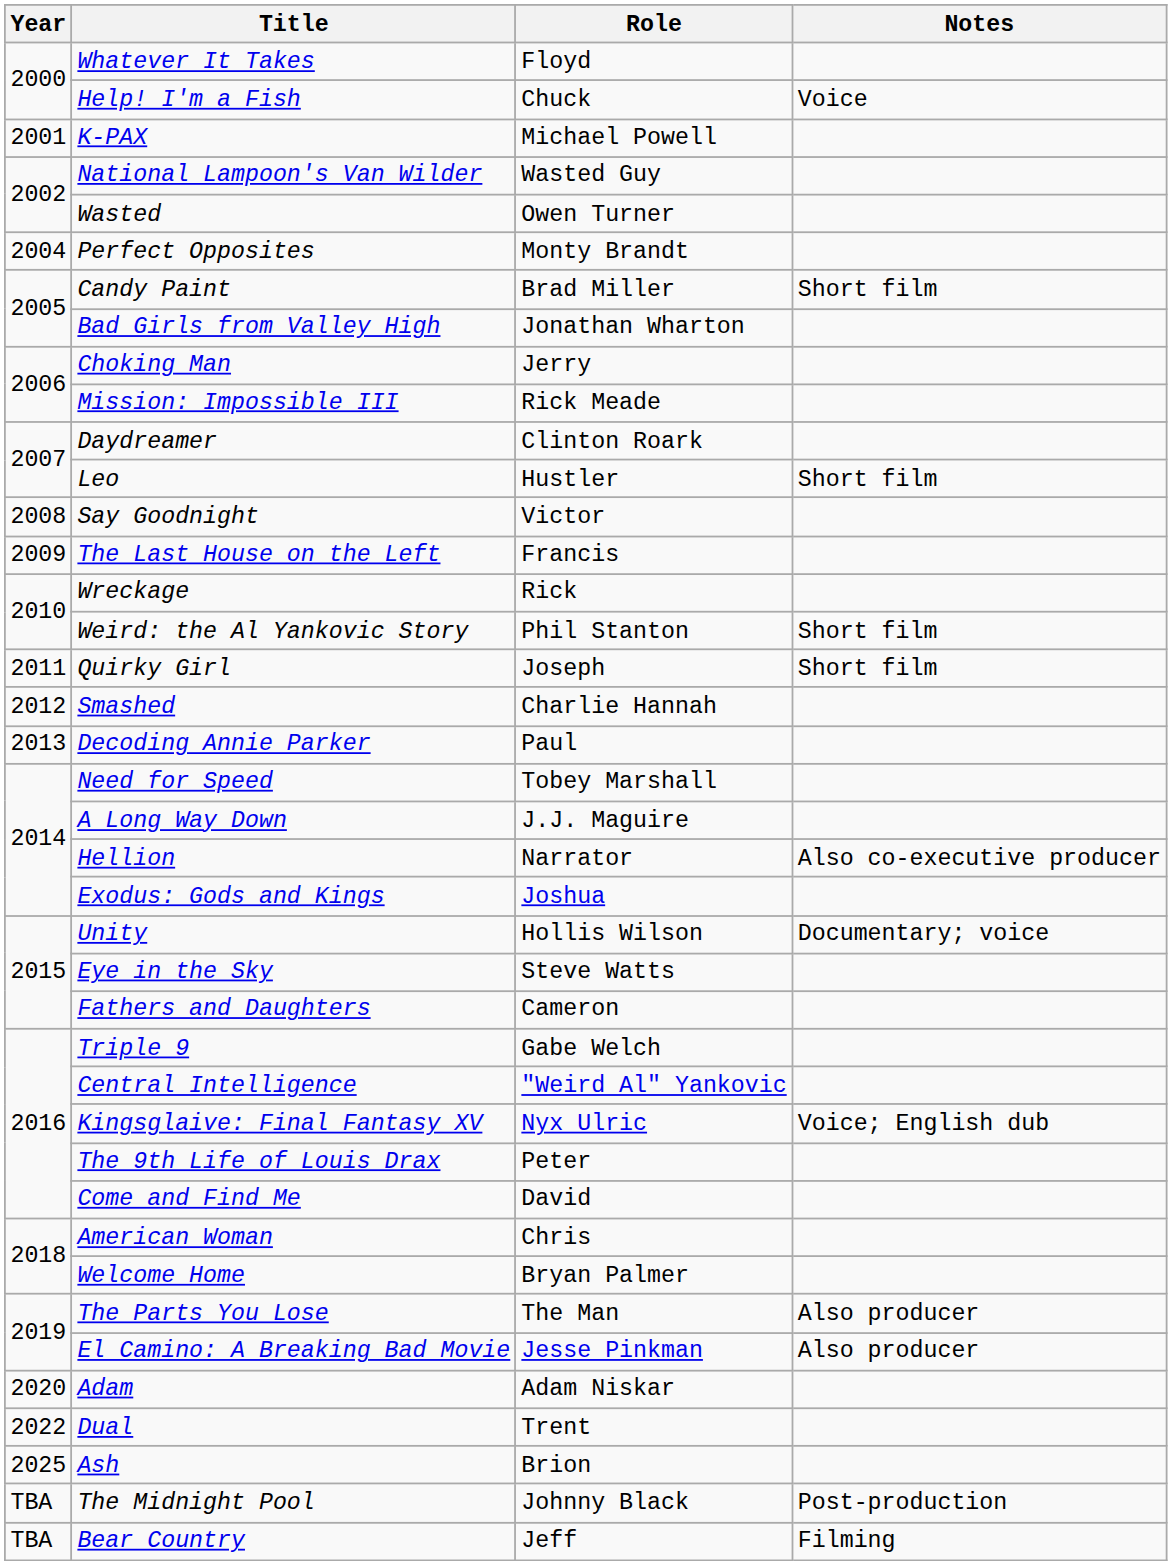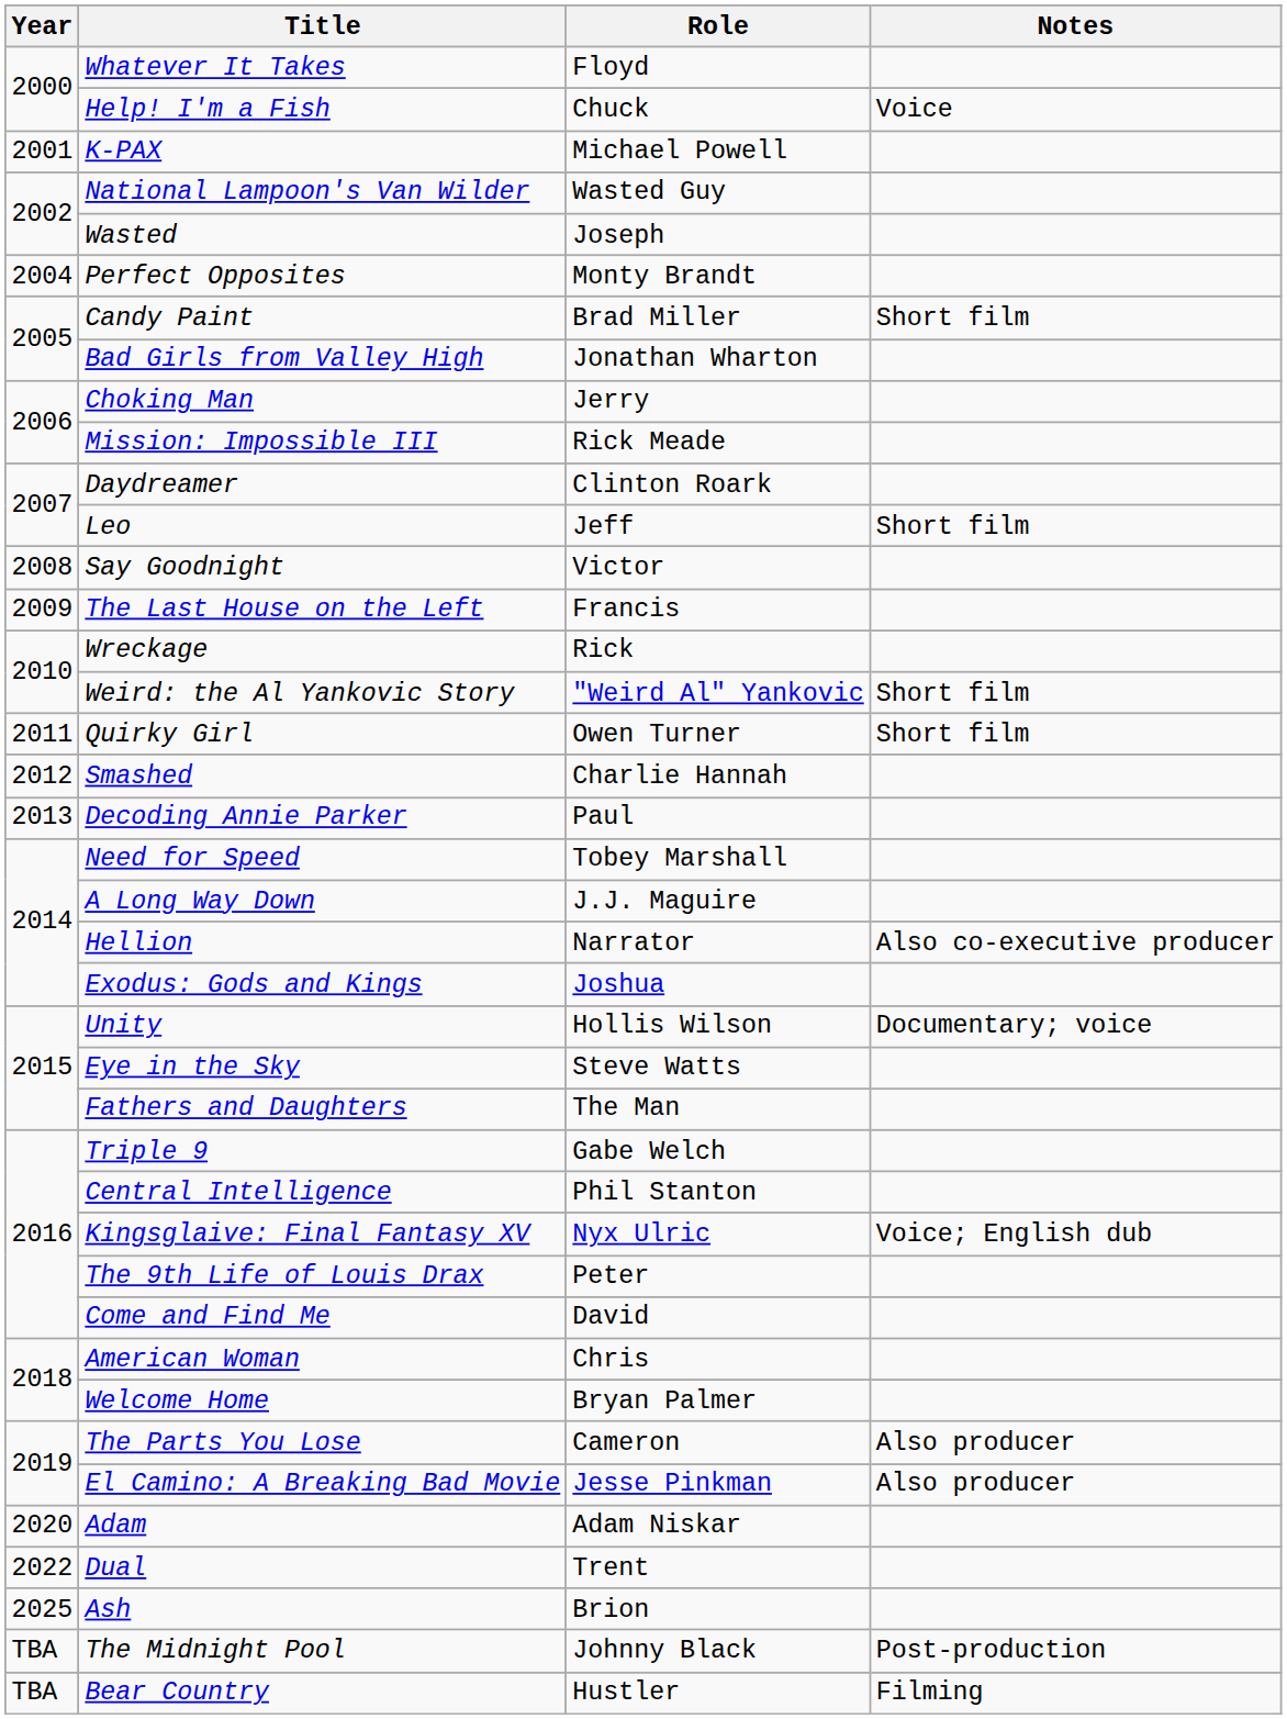 <table class="wikitable sortable">
 <tr>
 <th>Year</th>
 <th>Title</th>
 <th>Role</th>
 <th>Notes</th>
 </tr>
 <tr>
 <td rowspan=2>2000</td>
 <td><em><a href='#'>Whatever It Takes</a></em></td>
 <td>Floyd</td>
 <td></td>
 </tr>
 <tr>
 <td><em><a href='#'>Help! I'm a Fish</a></em></td>
 <td>Chuck</td>
 <td>Voice</td>
 </tr>
 <tr>
 <td>2001</td>
 <td><em><a href='#'>K-PAX</a></em></td>
 <td>Michael Powell</td>
 <td></td>
 </tr>
 <tr>
 <td rowspan=2>2002</td>
 <td><em><a href='#'>National Lampoon's Van Wilder</a></em></td>
 <td>Wasted Guy</td>
 <td></td>
 </tr>
 <tr>
 <td><em>Wasted</em></td>
-<td>Owen Turner</td>
+<td>Joseph</td>
 <td></td>
 </tr>
 <tr>
 <td>2004</td>
 <td><em>Perfect Opposites</em></td>
 <td>Monty Brandt</td>
 <td></td>
 </tr>
 <tr>
 <td rowspan=2>2005</td>
 <td><em>Candy Paint</em></td>
 <td>Brad Miller</td>
 <td>Short film</td>
 </tr>
 <tr>
 <td><em><a href='#'>Bad Girls from Valley High</a></em></td>
 <td>Jonathan Wharton</td>
 <td></td>
 </tr>
 <tr>
 <td rowspan=2>2006</td>
 <td><em><a href='#'>Choking Man</a></em></td>
 <td>Jerry</td>
 <td></td>
 </tr>
 <tr>
 <td><em><a href='#'>Mission: Impossible III</a></em></td>
 <td>Rick Meade</td>
 <td></td>
 </tr>
 <tr>
 <td rowspan=2>2007</td>
 <td><em>Daydreamer</em></td>
 <td>Clinton Roark</td>
 <td></td>
 </tr>
 <tr>
 <td><em>Leo</em></td>
-<td>Hustler</td>
+<td>Jeff</td>
 <td>Short film</td>
 </tr>
 <tr>
 <td>2008</td>
 <td><em>Say Goodnight</em></td>
 <td>Victor</td>
 <td></td>
 </tr>
 <tr>
 <td>2009</td>
 <td><em><a href='#'>The Last House on the Left</a></em></td>
 <td>Francis</td>
 <td></td>
 </tr>
 <tr>
 <td rowspan=2>2010</td>
 <td><em>Wreckage</em></td>
 <td>Rick</td>
 <td></td>
 </tr>
 <tr>
 <td><em>Weird: the Al Yankovic Story</em></td>
-<td>Phil Stanton</td>
+<td><a href='#'>"Weird Al" Yankovic</a></td>
 <td>Short film</td>
 </tr>
 <tr>
 <td>2011</td>
 <td><em>Quirky Girl</em></td>
-<td>Joseph</td>
+<td>Owen Turner</td>
 <td>Short film</td>
 </tr>
 <tr>
 <td>2012</td>
 <td><em><a href='#'>Smashed</a></em></td>
 <td>Charlie Hannah</td>
 <td></td>
 </tr>
 <tr>
 <td>2013</td>
 <td><em><a href='#'>Decoding Annie Parker</a></em></td>
 <td>Paul</td>
 <td></td>
 </tr>
 <tr>
 <td rowspan=4>2014</td>
 <td><em><a href='#'>Need for Speed</a></em></td>
 <td>Tobey Marshall</td>
 <td></td>
 </tr>
 <tr>
 <td><em><a href='#'>A Long Way Down</a></em></td>
 <td>J.J. Maguire</td>
 <td></td>
 </tr>
 <tr>
 <td><em><a href='#'>Hellion</a></em></td>
 <td>Narrator</td>
 <td>Also co-executive producer</td>
 </tr>
 <tr>
 <td><em><a href='#'>Exodus: Gods and Kings</a></em></td>
 <td><a href='#'>Joshua</a></td>
 <td></td>
 </tr>
 <tr>
 <td rowspan=3>2015</td>
 <td><em><a href='#'>Unity</a></em></td>
 <td>Hollis Wilson</td>
 <td>Documentary; voice</td>
 </tr>
 <tr>
 <td><em><a href='#'>Eye in the Sky</a></em></td>
 <td>Steve Watts</td>
 <td></td>
 </tr>
 <tr>
 <td><em><a href='#'>Fathers and Daughters</a></em></td>
-<td>Cameron</td>
+<td>The Man</td>
 <td></td>
 </tr>
 <tr>
 <td rowspan=5>2016</td>
 <td><em><a href='#'>Triple 9</a></em></td>
 <td>Gabe Welch</td>
 <td></td>
 </tr>
 <tr>
 <td><em><a href='#'>Central Intelligence</a></em></td>
-<td><a href='#'>"Weird Al" Yankovic</a></td>
+<td>Phil Stanton</td>
 <td></td>
 </tr>
 <tr>
 <td><em><a href='#'>Kingsglaive: Final Fantasy XV</a></em></td>
 <td><a href='#'>Nyx Ulric</a></td>
 <td>Voice; English dub</td>
 </tr>
 <tr>
 <td><em><a href='#'>The 9th Life of Louis Drax</a></em></td>
 <td>Peter</td>
 <td></td>
 </tr>
 <tr>
 <td><em><a href='#'>Come and Find Me</a></em></td>
 <td>David</td>
 <td></td>
 </tr>
 <tr>
 <td rowspan=2>2018</td>
 <td><em><a href='#'>American Woman</a></em></td>
 <td>Chris</td>
 <td></td>
 </tr>
 <tr>
 <td><em><a href='#'>Welcome Home</a></em></td>
 <td>Bryan Palmer</td>
 <td></td>
 </tr>
 <tr>
 <td rowspan=2>2019</td>
 <td><em><a href='#'>The Parts You Lose</a></em></td>
-<td>The Man</td>
+<td>Cameron</td>
 <td>Also producer</td>
 </tr>
 <tr>
 <td><em><a href='#'>El Camino: A Breaking Bad Movie</a></em></td>
 <td><a href='#'>Jesse Pinkman</a></td>
 <td>Also producer</td>
 </tr>
 <tr>
 <td>2020</td>
 <td><em><a href='#'>Adam</a></em></td>
 <td>Adam Niskar</td>
 <td></td>
 </tr>
 <tr>
 <td>2022</td>
 <td><em><a href='#'>Dual</a></em></td>
 <td>Trent</td>
 <td></td>
 </tr>
 <tr>
 <td>2025</td>
 <td><em><a href='#'>Ash</a></em></td>
 <td>Brion</td>
 <td></td>
 </tr>
 <tr>
 <td>TBA</td>
 <td><em>The Midnight Pool</em></td>
 <td>Johnny Black</td>
 <td>Post-production </td>
 </tr>
 <tr>
 <td>TBA</td>
 <td><em><a href='#'>Bear Country</a></em></td>
-<td>Jeff</td>
+<td>Hustler</td>
 <td>Filming</td>
 </tr>
 </table>
